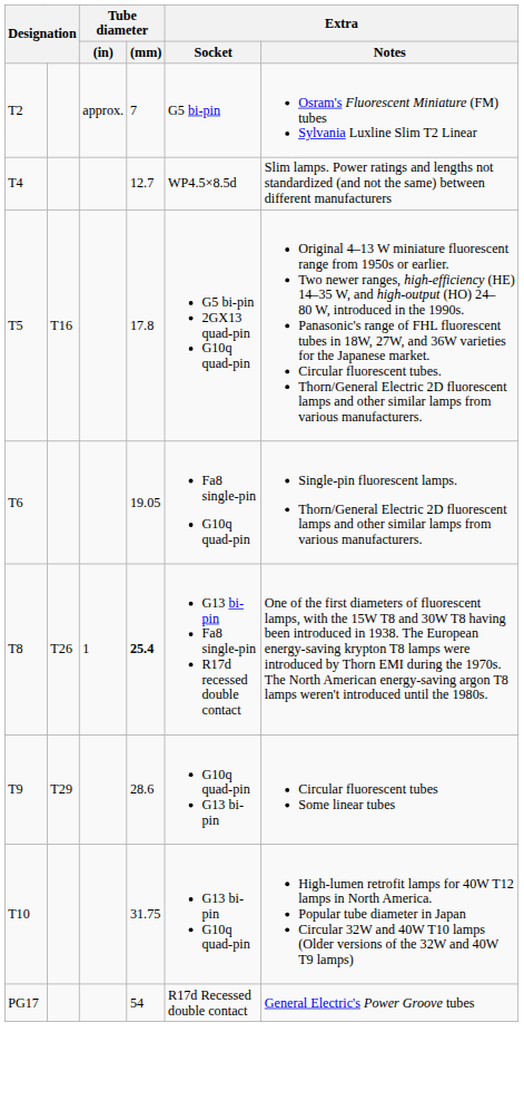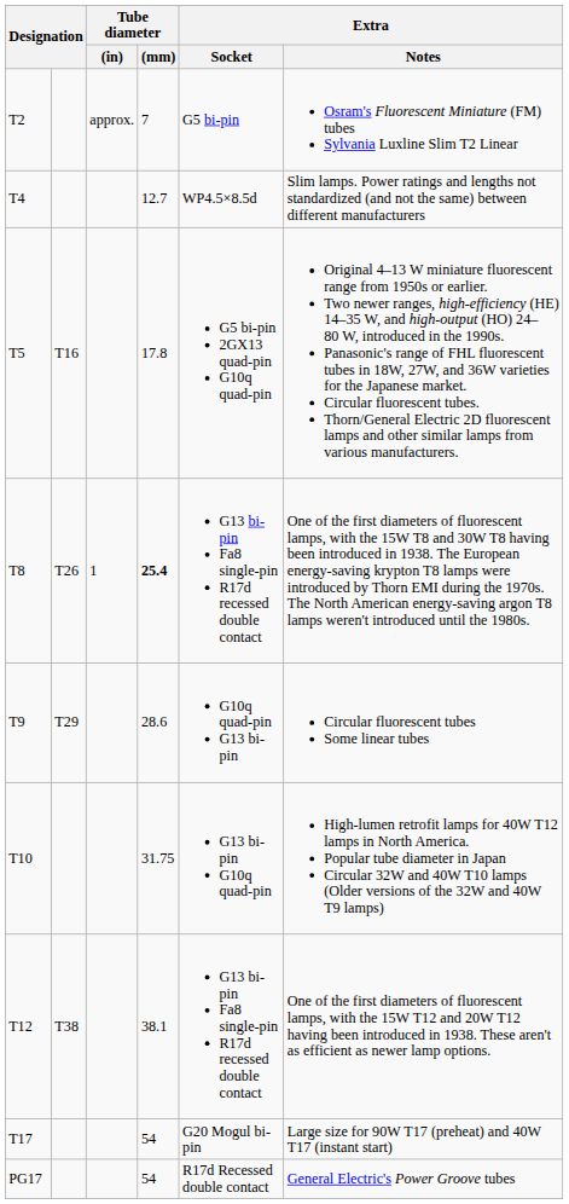 <table class="wikitable">
 <tr>
 <th colspan=2 rowspan=2>Designation</th>
 <th colspan=2>Tube diameter</th>
 <th colspan=2>Extra</th>
 </tr>
 <tr>
 <th>(in)</th>
 <th>(mm)</th>
 <th>Socket</th>
 <th>Notes</th>
 </tr>
 <tr>
 <td>T2</td>
 <td></td>
 <td> approx.</td>
 <td>7</td>
 <td>G5 <a href='#'>bi-pin</a></td>
 <td><br><ul><li><a href='#'>Osram's</a> <em>Fluorescent Miniature</em> (FM) tubes</li><li><a href='#'>Sylvania</a> Luxline Slim T2 Linear</li></ul></td>
 </tr>
 <tr>
 <td>T4</td>
 <td></td>
 <td></td>
 <td>12.7</td>
 <td>WP4.5×8.5d</td>
 <td>Slim lamps. Power ratings and lengths not standardized (and not the same) between different manufacturers</td>
 </tr>
 <tr>
 <td>T5</td>
 <td>T16</td>
 <td></td>
 <td>17.8</td>
 <td><br><ul><li>G5 bi-pin</li><li>2GX13 quad-pin</li><li>G10q quad-pin</li></ul></td>
 <td><br><ul><li>Original 4–13 W miniature fluorescent range from 1950s or earlier.</li><li>Two newer ranges, <em>high-efficiency</em> (HE) 14–35 W, and <em>high-output</em> (HO) 24–80 W, introduced in the 1990s.</li><li>Panasonic's range of FHL fluorescent tubes in 18W, 27W, and 36W varieties for the Japanese market.</li><li>Circular fluorescent tubes.</li><li>Thorn/General Electric 2D fluorescent lamps and other similar lamps from various manufacturers.</li></ul></td>
 </tr>
 <tr>
-<td>T6</td>
-<td></td>
-<td></td>
-<td>19.05</td>
-<td><br><ul><li>Fa8 single-pin</li></ul><ul><li>G10q quad-pin</li></ul></td>
-<td><br><ul><li>Single-pin fluorescent lamps.</li></ul><ul><li>Thorn/General Electric 2D fluorescent lamps and other similar lamps from various manufacturers.</li></ul></td>
-</tr>
-<tr>
 <td>T8</td>
 <td>T26</td>
 <td>1</td>
 <td><strong>25.4</strong></td>
 <td><br><ul><li>G13 <a href='#'>bi-pin</a></li><li>Fa8 single-pin</li><li>R17d recessed double contact</li></ul></td>
 <td>One of the first diameters of fluorescent lamps, with the 15W T8 and 30W T8 having been introduced in 1938. The European energy-saving krypton T8 lamps were introduced by Thorn EMI during the 1970s. The North American energy-saving argon T8 lamps weren't introduced until the 1980s.</td>
 </tr>
 <tr>
 <td>T9</td>
 <td>T29</td>
 <td></td>
 <td>28.6</td>
 <td><br><ul><li>G10q quad-pin</li><li>G13 bi-pin</li></ul></td>
 <td><br><ul><li>Circular fluorescent tubes</li><li>Some linear tubes</li></ul></td>
 </tr>
 <tr>
 <td>T10</td>
 <td></td>
 <td></td>
 <td>31.75</td>
 <td><br><ul><li>G13 bi-pin</li><li>G10q quad-pin</li></ul></td>
 <td><br><ul><li>High-lumen retrofit lamps for 40W T12 lamps in North America.</li><li>Popular tube diameter in Japan</li><li>Circular 32W and 40W T10 lamps (Older versions of the 32W and 40W T9 lamps)</li></ul></td>
 </tr>
 <tr>
+<td>T12</td>
+<td>T38</td>
+<td></td>
+<td>38.1</td>
+<td><br><ul><li>G13 bi-pin</li><li>Fa8 single-pin</li><li>R17d recessed double contact</li></ul></td>
+<td>One of the first diameters of fluorescent lamps, with the 15W T12 and 20W T12 having been introduced in 1938. These aren't as efficient as newer lamp options.</td>
+</tr>
+<tr>
+<td>T17</td>
+<td></td>
+<td></td>
+<td>54</td>
+<td>G20 Mogul bi-pin</td>
+<td>Large size for 90W T17 (preheat) and 40W T17 (instant start)</td>
+</tr>
+<tr>
 <td>PG17</td>
 <td></td>
 <td></td>
 <td>54</td>
 <td>R17d Recessed double contact</td>
 <td><a href='#'>General Electric's</a> <em>Power Groove</em> tubes</td>
 </tr>
 </table>
